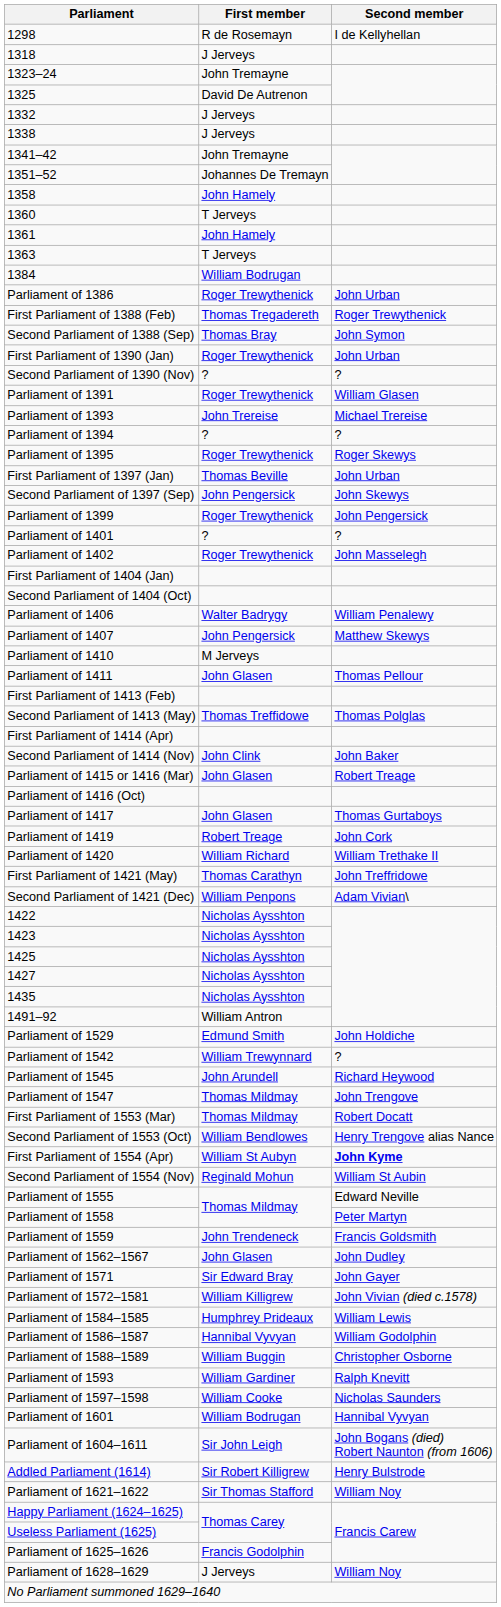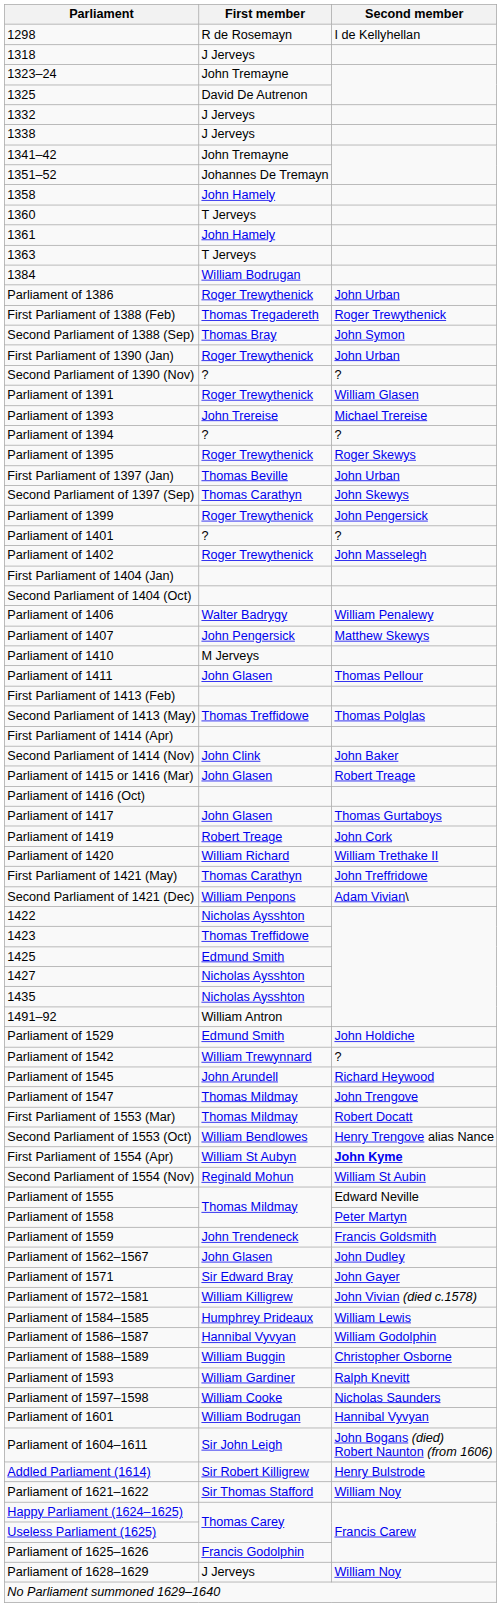 <table class="wikitable">
 <tr>
 <th>Parliament</th>
 <th>First member</th>
 <th>Second member</th>
 </tr>
 <tr>
 <td>1298</td>
 <td>R de Rosemayn</td>
 <td>I de Kellyhellan</td>
 </tr>
 <tr>
 <td>1318</td>
 <td>J Jerveys</td>
 <td></td>
 </tr>
 <tr>
 <td>1323–24</td>
 <td>John Tremayne</td>
 </tr>
 <tr>
 <td>1325</td>
 <td>David De Autrenon</td>
 </tr>
 <tr>
 <td>1332</td>
 <td>J Jerveys</td>
 <td></td>
 </tr>
 <tr>
 <td>1338</td>
 <td>J Jerveys</td>
 <td></td>
 </tr>
 <tr>
 <td>1341–42</td>
 <td>John Tremayne</td>
 </tr>
 <tr>
 <td>1351–52</td>
 <td>Johannes De Tremayn</td>
 </tr>
 <tr>
 <td>1358</td>
 <td><a href='#'>John Hamely</a></td>
 <td></td>
 </tr>
 <tr>
 <td>1360</td>
 <td>T Jerveys</td>
 <td></td>
 </tr>
 <tr>
 <td>1361</td>
 <td><a href='#'>John Hamely</a></td>
 </tr>
 <tr>
 <td>1363</td>
 <td>T Jerveys</td>
 <td></td>
 </tr>
 <tr>
 <td>1384</td>
 <td><a href='#'>William Bodrugan</a></td>
 </tr>
 <tr>
 <td>Parliament of 1386</td>
 <td><a href='#'>Roger Trewythenick</a></td>
 <td><a href='#'>John Urban</a></td>
 </tr>
 <tr>
 <td>First Parliament of 1388 (Feb)</td>
 <td><a href='#'>Thomas Tregadereth</a></td>
 <td><a href='#'>Roger Trewythenick</a></td>
 </tr>
 <tr>
 <td>Second Parliament of 1388 (Sep)</td>
 <td><a href='#'>Thomas Bray</a></td>
 <td><a href='#'>John Symon</a></td>
 </tr>
 <tr>
 <td>First Parliament of 1390 (Jan)</td>
 <td><a href='#'>Roger Trewythenick</a></td>
 <td><a href='#'>John Urban</a></td>
 </tr>
 <tr>
 <td>Second Parliament of 1390 (Nov)</td>
 <td>?</td>
 <td>?</td>
 </tr>
 <tr>
 <td>Parliament of 1391</td>
 <td><a href='#'>Roger Trewythenick</a></td>
 <td><a href='#'>William Glasen</a></td>
 </tr>
 <tr>
 <td>Parliament of 1393</td>
 <td><a href='#'>John Trereise</a></td>
 <td><a href='#'>Michael Trereise</a></td>
 </tr>
 <tr>
 <td>Parliament of 1394</td>
 <td>?</td>
 <td>?</td>
 </tr>
 <tr>
 <td>Parliament of 1395</td>
 <td><a href='#'>Roger Trewythenick</a></td>
 <td><a href='#'>Roger Skewys</a></td>
 </tr>
 <tr>
 <td>First Parliament of 1397 (Jan)</td>
 <td><a href='#'>Thomas Beville</a></td>
 <td><a href='#'>John Urban</a></td>
 </tr>
 <tr>
 <td>Second Parliament of 1397 (Sep)</td>
-<td><a href='#'>John Pengersick</a></td>
+<td><a href='#'>Thomas Carathyn</a></td>
 <td><a href='#'>John Skewys</a></td>
 </tr>
 <tr>
 <td>Parliament of 1399</td>
 <td><a href='#'>Roger Trewythenick</a></td>
 <td><a href='#'>John Pengersick</a></td>
 </tr>
 <tr>
 <td>Parliament of 1401</td>
 <td>?</td>
 <td>?</td>
 </tr>
 <tr>
 <td>Parliament of 1402</td>
 <td><a href='#'>Roger Trewythenick</a></td>
 <td><a href='#'>John Masselegh</a></td>
 </tr>
 <tr>
 <td>First Parliament of 1404 (Jan)</td>
 <td></td>
 <td></td>
 </tr>
 <tr>
 <td>Second Parliament of 1404 (Oct)</td>
 <td></td>
 <td></td>
 </tr>
 <tr>
 <td>Parliament of 1406</td>
 <td><a href='#'>Walter Badrygy</a></td>
 <td><a href='#'>William Penalewy</a></td>
 </tr>
 <tr>
 <td>Parliament of 1407</td>
 <td><a href='#'>John Pengersick</a></td>
 <td><a href='#'>Matthew Skewys</a></td>
 </tr>
 <tr>
 <td>Parliament of 1410</td>
 <td>M Jerveys</td>
 <td></td>
 </tr>
 <tr>
 <td>Parliament of 1411</td>
 <td><a href='#'>John Glasen</a></td>
 <td><a href='#'>Thomas Pellour</a></td>
 </tr>
 <tr>
 <td>First Parliament of 1413 (Feb)</td>
 <td></td>
 <td></td>
 </tr>
 <tr>
 <td>Second Parliament of 1413 (May)</td>
 <td><a href='#'>Thomas Treffidowe</a></td>
 <td><a href='#'>Thomas Polglas</a></td>
 </tr>
 <tr>
 <td>First Parliament of 1414 (Apr)</td>
 <td></td>
 <td></td>
 </tr>
 <tr>
 <td>Second Parliament of 1414 (Nov)</td>
 <td><a href='#'>John Clink</a></td>
 <td><a href='#'>John Baker</a></td>
 </tr>
 <tr>
 <td>Parliament of 1415 or 1416 (Mar)</td>
 <td><a href='#'>John Glasen</a></td>
 <td><a href='#'>Robert Treage</a></td>
 </tr>
 <tr>
 <td>Parliament of 1416 (Oct)</td>
 <td></td>
 <td></td>
 </tr>
 <tr>
 <td>Parliament of 1417</td>
 <td><a href='#'>John Glasen</a></td>
 <td><a href='#'>Thomas Gurtaboys</a></td>
 </tr>
 <tr>
 <td>Parliament of 1419</td>
 <td><a href='#'>Robert Treage</a></td>
 <td><a href='#'>John Cork</a></td>
 </tr>
 <tr>
 <td>Parliament of 1420</td>
 <td><a href='#'>William Richard</a></td>
 <td><a href='#'>William Trethake II</a></td>
 </tr>
 <tr>
 <td>First Parliament of 1421 (May)</td>
 <td><a href='#'>Thomas Carathyn</a></td>
 <td><a href='#'>John Treffridowe</a></td>
 </tr>
 <tr>
 <td>Second Parliament of 1421 (Dec)</td>
 <td><a href='#'>William Penpons</a></td>
 <td><a href='#'>Adam Vivian</a>\</td>
 </tr>
 <tr>
 <td>1422</td>
 <td><a href='#'>Nicholas Aysshton</a></td>
 </tr>
 <tr>
 <td>1423</td>
-<td><a href='#'>Nicholas Aysshton</a></td>
+<td><a href='#'>Thomas Treffidowe</a></td>
 </tr>
 <tr>
 <td>1425</td>
-<td><a href='#'>Nicholas Aysshton</a></td>
+<td><a href='#'>Edmund Smith</a></td>
 </tr>
 <tr>
 <td>1427</td>
 <td><a href='#'>Nicholas Aysshton</a></td>
 </tr>
 <tr>
 <td>1435</td>
 <td><a href='#'>Nicholas Aysshton</a></td>
 </tr>
 <tr>
 <td>1491–92</td>
 <td>William Antron</td>
 </tr>
 <tr>
 <td>Parliament of 1529</td>
 <td><a href='#'>Edmund Smith</a></td>
 <td><a href='#'>John Holdiche</a></td>
 </tr>
 <tr>
 <td>Parliament of 1542</td>
 <td><a href='#'>William Trewynnard</a></td>
 <td>?</td>
 </tr>
 <tr>
 <td>Parliament of 1545</td>
 <td><a href='#'>John Arundell</a></td>
 <td><a href='#'>Richard Heywood</a></td>
 </tr>
 <tr>
 <td>Parliament of 1547</td>
 <td><a href='#'>Thomas Mildmay</a></td>
 <td><a href='#'>John Trengove</a></td>
 </tr>
 <tr>
 <td>First Parliament of 1553 (Mar)</td>
 <td><a href='#'>Thomas Mildmay</a></td>
 <td><a href='#'>Robert Docatt</a></td>
 </tr>
 <tr>
 <td>Second Parliament of 1553 (Oct)</td>
 <td><a href='#'>William Bendlowes</a></td>
 <td><a href='#'>Henry Trengove</a> alias Nance</td>
 </tr>
 <tr>
 <td>First Parliament of 1554 (Apr)</td>
 <td><a href='#'>William St Aubyn</a></td>
 <td><strong><a href='#'>John Kyme</a></strong></td>
 </tr>
 <tr>
 <td>Second Parliament of 1554 (Nov)</td>
 <td><a href='#'>Reginald Mohun</a></td>
 <td><a href='#'>William St Aubin</a></td>
 </tr>
 <tr>
 <td>Parliament of 1555</td>
 <td rowspan="2"><a href='#'>Thomas Mildmay</a></td>
 <td>Edward Neville</td>
 </tr>
 <tr>
 <td>Parliament of 1558</td>
 <td><a href='#'>Peter Martyn</a></td>
 </tr>
 <tr>
 <td>Parliament of 1559</td>
 <td><a href='#'>John Trendeneck</a></td>
 <td><a href='#'>Francis Goldsmith</a></td>
 </tr>
 <tr>
 <td>Parliament of 1562–1567</td>
 <td><a href='#'>John Glasen</a></td>
 <td><a href='#'>John Dudley</a></td>
 </tr>
 <tr>
 <td>Parliament of 1571</td>
 <td><a href='#'>Sir Edward Bray</a></td>
 <td><a href='#'>John Gayer</a></td>
 </tr>
 <tr>
 <td>Parliament of 1572–1581</td>
 <td><a href='#'>William Killigrew</a></td>
 <td><a href='#'>John Vivian</a> <em>(died c.1578)</em></td>
 </tr>
 <tr>
 <td>Parliament of 1584–1585</td>
 <td><a href='#'>Humphrey Prideaux</a></td>
 <td><a href='#'>William Lewis</a></td>
 </tr>
 <tr>
 <td>Parliament of 1586–1587</td>
 <td><a href='#'>Hannibal Vyvyan</a></td>
 <td><a href='#'>William Godolphin</a></td>
 </tr>
 <tr>
 <td>Parliament of 1588–1589</td>
 <td><a href='#'>William Buggin</a></td>
 <td><a href='#'>Christopher Osborne</a></td>
 </tr>
 <tr>
 <td>Parliament of 1593</td>
 <td><a href='#'>William Gardiner</a></td>
 <td><a href='#'>Ralph Knevitt</a></td>
 </tr>
 <tr>
 <td>Parliament of 1597–1598</td>
 <td><a href='#'>William Cooke</a></td>
 <td><a href='#'>Nicholas Saunders</a></td>
 </tr>
 <tr>
 <td>Parliament of 1601</td>
 <td><a href='#'>William Bodrugan</a></td>
 <td><a href='#'>Hannibal Vyvyan</a></td>
 </tr>
 <tr>
 <td>Parliament of 1604–1611</td>
 <td><a href='#'>Sir John Leigh</a></td>
 <td><a href='#'>John Bogans</a> <em>(died)</em><br><a href='#'>Robert Naunton</a> <em>(from 1606)</em></td>
 </tr>
 <tr>
 <td><a href='#'>Addled Parliament (1614)</a></td>
 <td><a href='#'>Sir Robert Killigrew</a></td>
 <td><a href='#'>Henry Bulstrode</a></td>
 </tr>
 <tr>
 <td>Parliament of 1621–1622</td>
 <td><a href='#'>Sir Thomas Stafford</a></td>
 <td><a href='#'>William Noy</a></td>
 </tr>
 <tr>
 <td><a href='#'>Happy Parliament (1624–1625)</a></td>
 <td rowspan="2"><a href='#'>Thomas Carey</a></td>
 <td rowspan="3"><a href='#'>Francis Carew</a></td>
 </tr>
 <tr>
 <td><a href='#'>Useless Parliament (1625)</a></td>
 </tr>
 <tr>
 <td>Parliament of 1625–1626</td>
 <td><a href='#'>Francis Godolphin</a></td>
 </tr>
 <tr>
 <td>Parliament of 1628–1629</td>
 <td>J Jerveys</td>
 <td><a href='#'>William Noy</a></td>
 </tr>
 <tr>
 <td colspan="4"><em>No Parliament summoned 1629–1640</em></td>
 </tr>
 </table>
